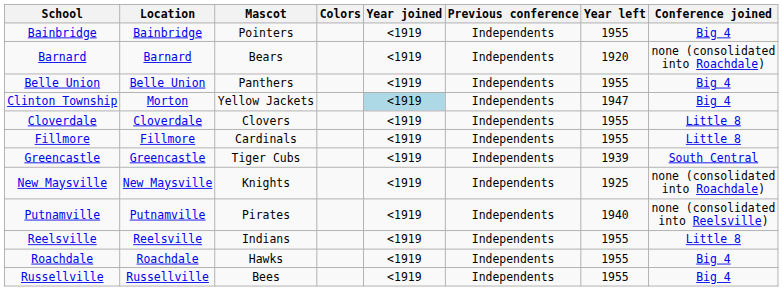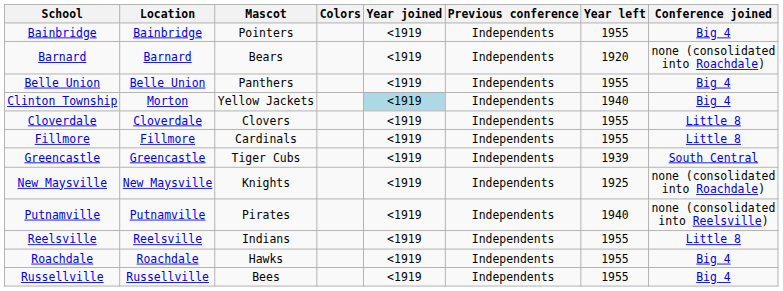 <table class="wikitable" style="text-align:center;">
 <tr>
 <th>School</th>
 <th>Location</th>
 <th>Mascot</th>
 <th>Colors</th>
 <th>Year joined</th>
 <th>Previous conference</th>
 <th>Year left</th>
 <th>Conference joined</th>
 </tr>
 <tr>
 <td><a href='#'>Bainbridge</a></td>
 <td><a href='#'>Bainbridge</a></td>
 <td>Pointers</td>
 <td> </td>
 <td><1919</td>
 <td>Independents</td>
 <td>1955</td>
 <td><a href='#'>Big 4</a></td>
 </tr>
 <tr>
 <td><a href='#'>Barnard</a></td>
 <td><a href='#'>Barnard</a></td>
 <td>Bears</td>
 <td> </td>
 <td><1919</td>
 <td>Independents</td>
 <td>1920</td>
 <td>none (consolidated<br>into <a href='#'>Roachdale</a>)</td>
 </tr>
 <tr>
 <td><a href='#'>Belle Union</a></td>
 <td><a href='#'>Belle Union</a></td>
 <td>Panthers</td>
 <td> </td>
 <td><1919</td>
 <td>Independents</td>
 <td>1955</td>
 <td><a href='#'>Big 4</a></td>
 </tr>
 <tr>
 <td><a href='#'>Clinton Township</a></td>
 <td><a href='#'>Morton</a></td>
 <td>Yellow Jackets</td>
 <td> </td>
 <td style="background: lightblue;"><1919</td>
 <td>Independents</td>
-<td>1947</td>
+<td>1940</td>
 <td><a href='#'>Big 4</a></td>
 </tr>
 <tr>
 <td><a href='#'>Cloverdale</a></td>
 <td><a href='#'>Cloverdale</a></td>
 <td>Clovers</td>
 <td> </td>
 <td><1919</td>
 <td>Independents</td>
 <td>1955</td>
 <td><a href='#'>Little 8</a></td>
 </tr>
 <tr>
 <td><a href='#'>Fillmore</a></td>
 <td><a href='#'>Fillmore</a></td>
 <td>Cardinals</td>
 <td> </td>
 <td><1919</td>
 <td>Independents</td>
 <td>1955</td>
 <td><a href='#'>Little 8</a></td>
 </tr>
 <tr>
 <td><a href='#'>Greencastle</a></td>
 <td><a href='#'>Greencastle</a></td>
 <td>Tiger Cubs</td>
 <td> </td>
 <td><1919</td>
 <td>Independents</td>
 <td>1939</td>
 <td><a href='#'>South Central</a></td>
 </tr>
 <tr>
 <td><a href='#'>New Maysville</a></td>
 <td><a href='#'>New Maysville</a></td>
 <td>Knights</td>
 <td> </td>
 <td><1919</td>
 <td>Independents</td>
 <td>1925</td>
 <td>none (consolidated<br>into <a href='#'>Roachdale</a>)</td>
 </tr>
 <tr>
 <td><a href='#'>Putnamville</a></td>
 <td><a href='#'>Putnamville</a></td>
 <td>Pirates</td>
 <td> </td>
 <td><1919</td>
 <td>Independents</td>
 <td>1940</td>
 <td>none (consolidated<br>into <a href='#'>Reelsville</a>)</td>
 </tr>
 <tr>
 <td><a href='#'>Reelsville</a></td>
 <td><a href='#'>Reelsville</a></td>
 <td>Indians</td>
 <td> </td>
 <td><1919</td>
 <td>Independents</td>
 <td>1955</td>
 <td><a href='#'>Little 8</a></td>
 </tr>
 <tr>
 <td><a href='#'>Roachdale</a></td>
 <td><a href='#'>Roachdale</a></td>
 <td>Hawks</td>
 <td> </td>
 <td><1919</td>
 <td>Independents</td>
 <td>1955</td>
 <td><a href='#'>Big 4</a></td>
 </tr>
 <tr>
 <td><a href='#'>Russellville</a></td>
 <td><a href='#'>Russellville</a></td>
 <td>Bees</td>
 <td> </td>
 <td><1919</td>
 <td>Independents</td>
 <td>1955</td>
 <td><a href='#'>Big 4</a></td>
 </tr>
 </table>
